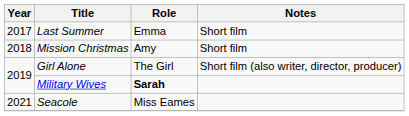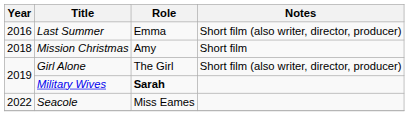 <table class="wikitable sortable">
 <tr>
 <th>Year</th>
 <th>Title</th>
 <th>Role</th>
 <th class="unsortable">Notes</th>
 </tr>
 <tr>
-<td>2017</td>
+<td>2016</td>
 <td><em>Last Summer</em></td>
 <td>Emma</td>
-<td>Short film</td>
+<td>Short film (also writer, director, producer)</td>
 </tr>
 <tr>
 <td>2018</td>
 <td><em>Mission Christmas</em></td>
 <td>Amy</td>
 <td>Short film</td>
 </tr>
 <tr>
 <td rowspan="2">2019</td>
 <td><em>Girl Alone</em></td>
 <td>The Girl</td>
 <td>Short film (also writer, director, producer)</td>
 </tr>
 <tr>
 <td><em><a href='#'>Military Wives</a></em></td>
 <td><strong>Sarah</strong></td>
 <td></td>
 </tr>
 <tr>
-<td>2021</td>
+<td>2022</td>
 <td><em>Seacole</em></td>
 <td>Miss Eames</td>
 <td></td>
 </tr>
 <tr>
 </tr>
 </table>
